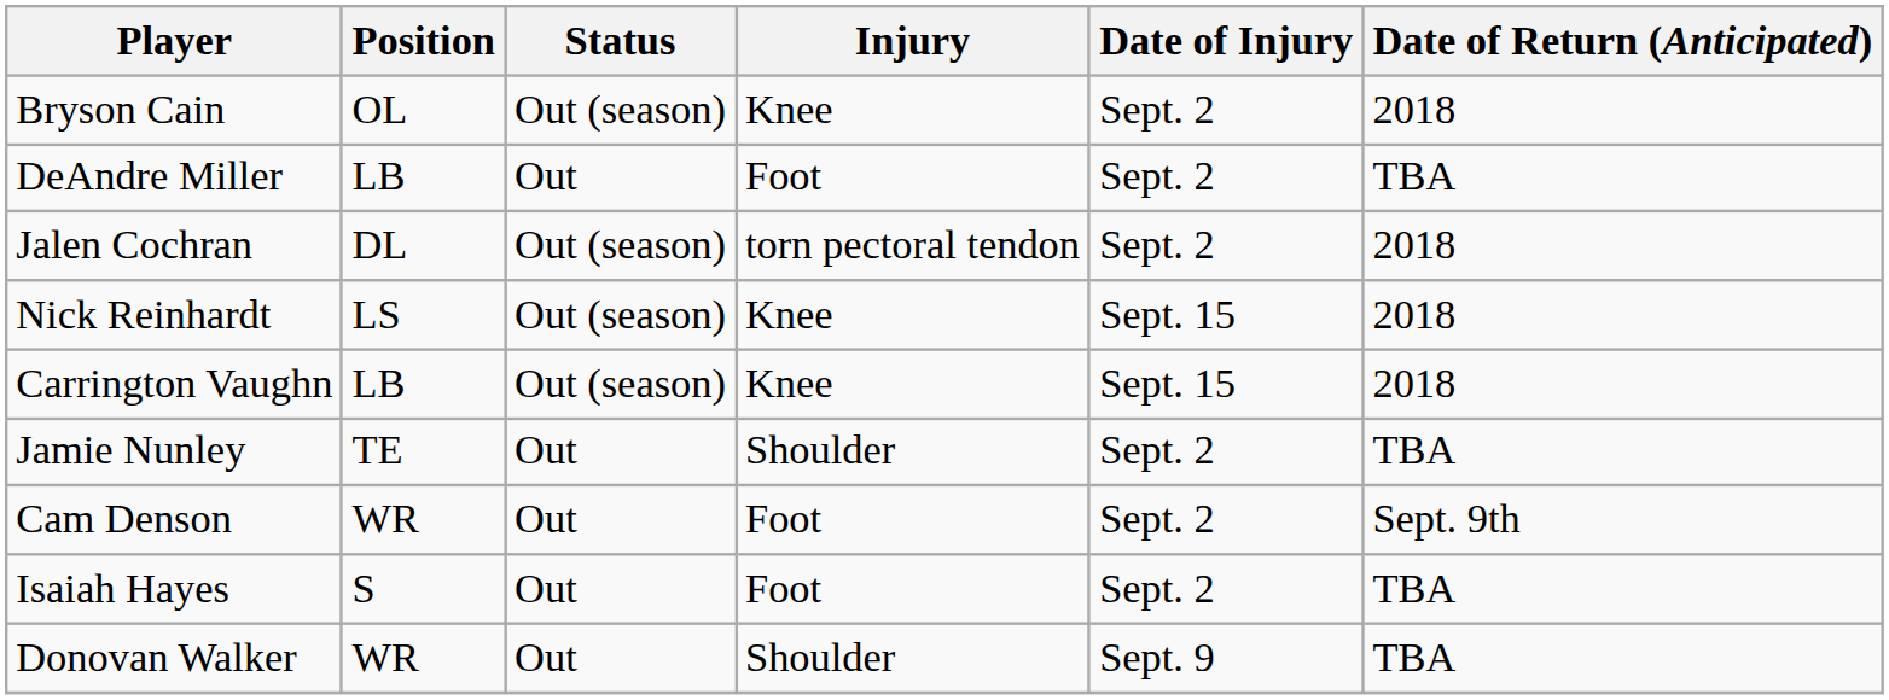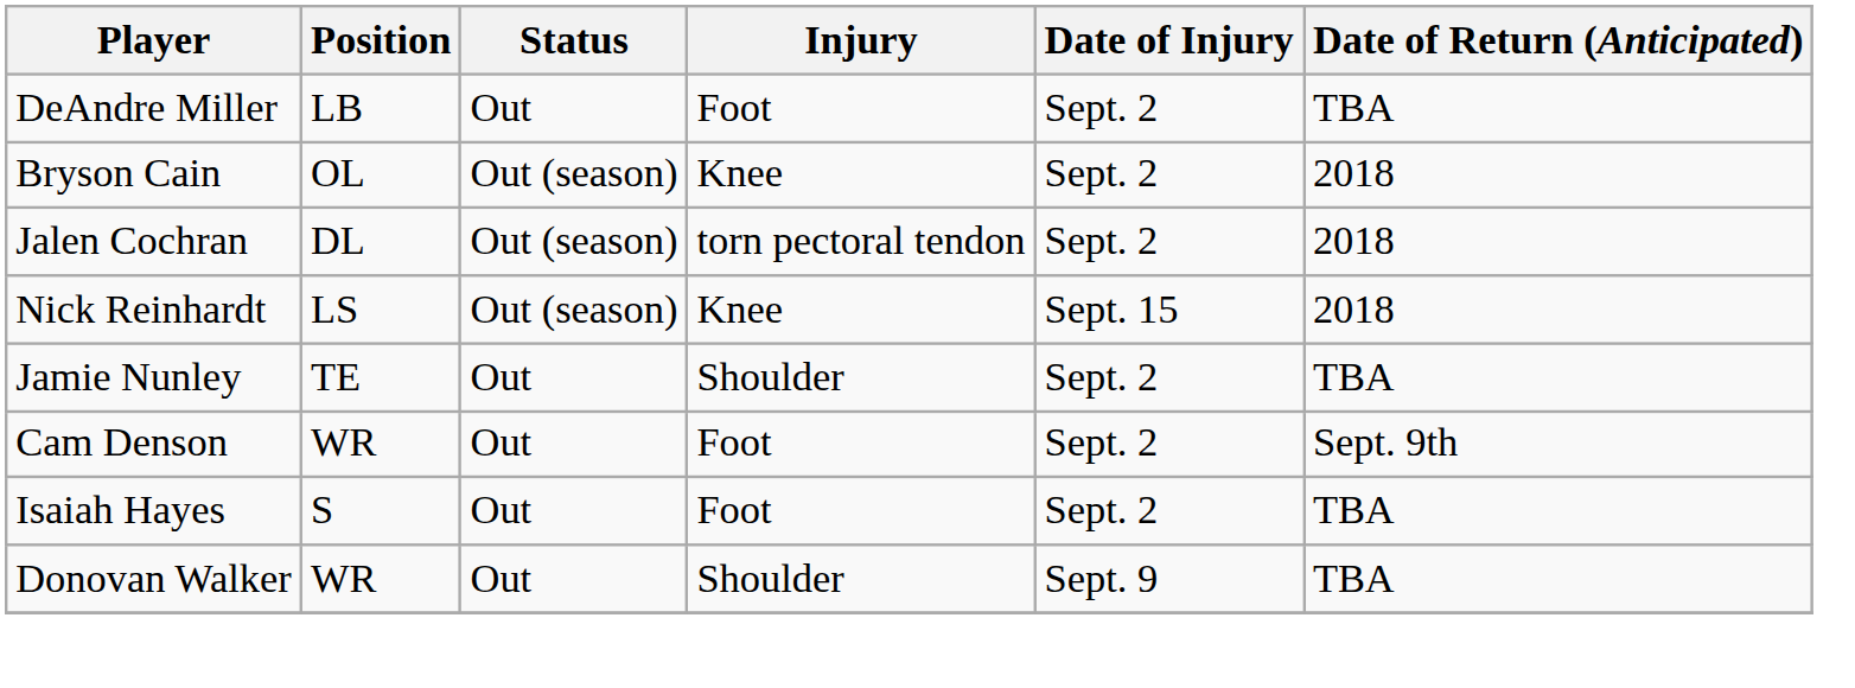 <table class="wikitable" border="1" style="font-size:90%;">
 <tr>
 <th>Player</th>
 <th>Position</th>
 <th>Status</th>
 <th>Injury</th>
 <th>Date of Injury</th>
 <th>Date of Return (<em>Anticipated</em>)</th>
 </tr>
 <tr>
+<td>DeAndre Miller</td>
+<td>LB</td>
+<td>Out</td>
+<td>Foot</td>
+<td>Sept. 2</td>
+<td>TBA</td>
+</tr>
+<tr>
 <td>Bryson Cain</td>
 <td>OL</td>
 <td>Out (season)</td>
 <td>Knee</td>
 <td>Sept. 2</td>
 <td>2018</td>
-</tr>
-<tr>
-<td>DeAndre Miller</td>
-<td>LB</td>
-<td>Out</td>
-<td>Foot</td>
-<td>Sept. 2</td>
-<td>TBA</td>
 </tr>
 <tr>
 <td>Jalen Cochran</td>
 <td>DL</td>
 <td>Out (season)</td>
 <td>torn pectoral tendon</td>
 <td>Sept. 2</td>
 <td>2018</td>
 </tr>
 <tr>
 <td>Nick Reinhardt</td>
 <td>LS</td>
-<td>Out (season)</td>
-<td>Knee</td>
-<td>Sept. 15</td>
-<td>2018</td>
-</tr>
-<tr>
-<td>Carrington Vaughn</td>
-<td>LB</td>
 <td>Out (season)</td>
 <td>Knee</td>
 <td>Sept. 15</td>
 <td>2018</td>
 </tr>
 <tr>
 <td>Jamie Nunley</td>
 <td>TE</td>
 <td>Out</td>
 <td>Shoulder</td>
 <td>Sept. 2</td>
 <td>TBA</td>
 </tr>
 <tr>
 <td>Cam Denson</td>
 <td>WR</td>
 <td>Out</td>
 <td>Foot</td>
 <td>Sept. 2</td>
 <td>Sept. 9th</td>
 </tr>
 <tr>
 <td>Isaiah Hayes</td>
 <td>S</td>
 <td>Out</td>
 <td>Foot</td>
 <td>Sept. 2</td>
 <td>TBA</td>
 </tr>
 <tr>
 <td>Donovan Walker</td>
 <td>WR</td>
 <td>Out</td>
 <td>Shoulder</td>
 <td>Sept. 9</td>
 <td>TBA</td>
 </tr>
 <tr>
 </tr>
 </table>
